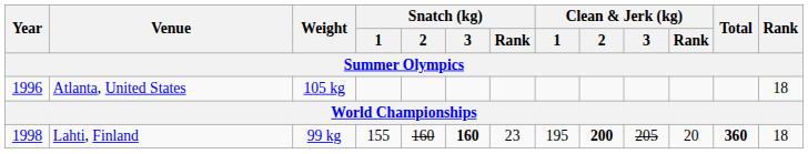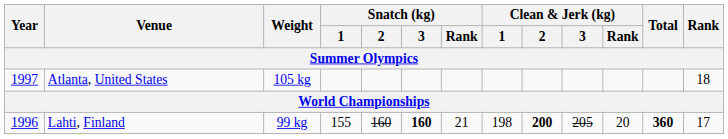 <table class = "wikitable" style="text-align:center;">
 <tr>
 <th rowspan=2 width=40>Year</th>
 <th rowspan=2 width=250>Venue</th>
 <th rowspan=2 width=60>Weight</th>
 <th colspan=4>Snatch (kg)</th>
 <th colspan=4>Clean & Jerk (kg)</th>
 <th rowspan=2 width=40>Total</th>
 <th rowspan=2 width=40>Rank</th>
 </tr>
 <tr>
 <th width=40>1</th>
 <th width=40>2</th>
 <th width=40>3</th>
 <th width=40>Rank</th>
 <th width=40>1</th>
 <th width=40>2</th>
 <th width=40>3</th>
 <th width=40>Rank</th>
 </tr>
 <tr>
 <th colspan=13><a href='#'>Summer Olympics</a></th>
 </tr>
 <tr>
-<td><a href='#'>1996</a></td>
+<td><a href='#'>1997</a></td>
 <td align=left> <a href='#'>Atlanta</a>, <a href='#'>United States</a></td>
 <td><a href='#'>105 kg</a></td>
 <td></td>
 <td></td>
 <td></td>
 <td></td>
 <td></td>
 <td></td>
 <td></td>
 <td></td>
 <td></td>
 <td>18</td>
 </tr>
 <tr>
 <th colspan=13><a href='#'>World Championships</a></th>
 </tr>
 <tr>
-<td><a href='#'>1998</a></td>
+<td><a href='#'>1996</a></td>
 <td align=left> <a href='#'>Lahti</a>, <a href='#'>Finland</a></td>
 <td><a href='#'>99 kg</a></td>
 <td>155</td>
 <td><s>160</s></td>
 <td><strong>160</strong></td>
-<td>23</td>
-<td>195</td>
+<td>21</td>
+<td>198</td>
 <td><strong>200</strong></td>
 <td><s>205</s></td>
 <td>20</td>
 <td><strong>360</strong></td>
-<td>18</td>
+<td>17</td>
 </tr>
 </table>
